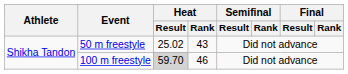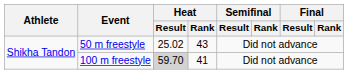 <table class="wikitable" style="font-size:90%;">
 <tr>
 <th rowspan="2">Athlete</th>
 <th rowspan="2">Event</th>
 <th colspan="2">Heat</th>
 <th colspan="2">Semifinal</th>
 <th colspan="2">Final</th>
 </tr>
 <tr style="font-size:95%">
 <th>Result</th>
 <th>Rank</th>
 <th>Result</th>
 <th>Rank</th>
 <th>Result</th>
 <th>Rank</th>
 </tr>
 <tr align=center>
 <td align=left rowspan=2><a href='#'>Shikha Tandon</a></td>
 <td align=left><a href='#'>50 m freestyle</a></td>
 <td>25.02</td>
 <td>43</td>
 <td colspan=4>Did not advance</td>
 </tr>
 <tr align=center>
 <td align=left><a href='#'>100 m freestyle</a></td>
 <td style="background: lightgrey;">59.70</td>
-<td>46</td>
+<td>41</td>
 <td colspan=4>Did not advance</td>
 </tr>
 </table>
